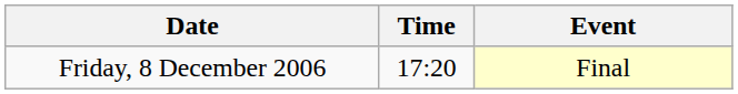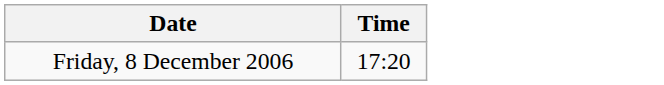 <table class = "wikitable" style="text-align:center;">
 <tr>
 <th width=220>Date</th>
 <th width=50>Time</th>
-<th width=150>Event</th>
 </tr>
 <tr>
 <td>Friday, 8 December 2006</td>
 <td>17:20</td>
-<td bgcolor=ffffcc>Final</td>
 </tr>
 </table>
